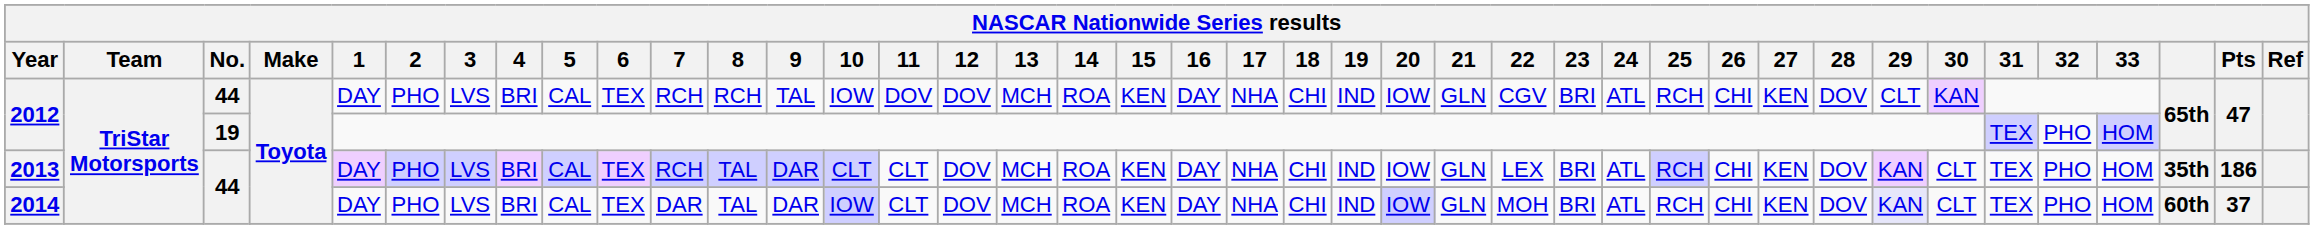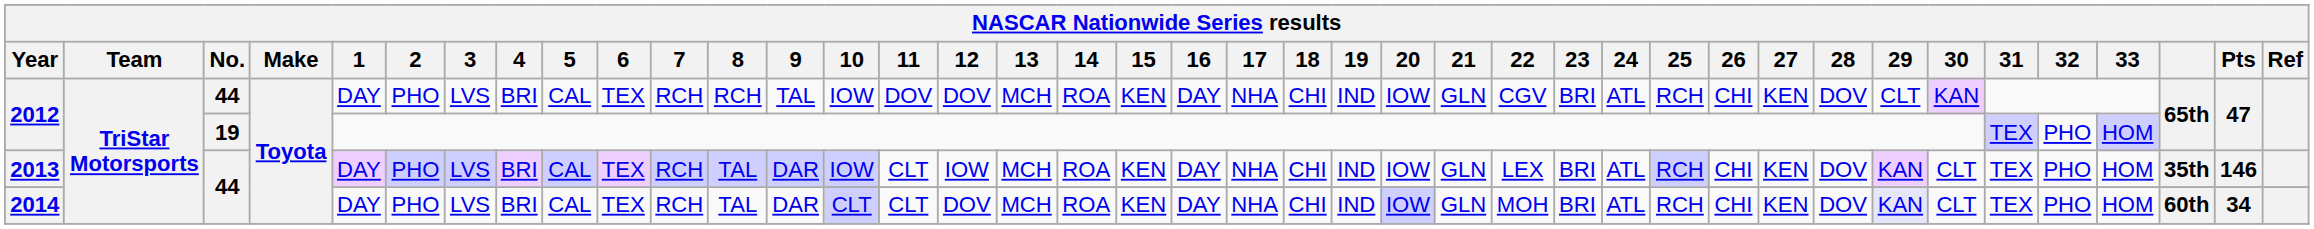 <table class="wikitable" style="text-align:center; font-size:75%">
 <tr>
 <th colspan=40><a href='#'>NASCAR Nationwide Series</a> results</th>
 </tr>
 <tr>
 <th>Year</th>
 <th>Team</th>
 <th>No.</th>
 <th>Make</th>
 <th>1</th>
 <th>2</th>
 <th>3</th>
 <th>4</th>
 <th>5</th>
 <th>6</th>
 <th>7</th>
 <th>8</th>
 <th>9</th>
 <th>10</th>
 <th>11</th>
 <th>12</th>
 <th>13</th>
 <th>14</th>
 <th>15</th>
 <th>16</th>
 <th>17</th>
 <th>18</th>
 <th>19</th>
 <th>20</th>
 <th>21</th>
 <th>22</th>
 <th>23</th>
 <th>24</th>
 <th>25</th>
 <th>26</th>
 <th>27</th>
 <th>28</th>
 <th>29</th>
 <th>30</th>
 <th>31</th>
 <th>32</th>
 <th>33</th>
 <th></th>
 <th>Pts</th>
 <th>Ref</th>
 </tr>
 <tr>
 <th rowspan=2><a href='#'>2012</a></th>
 <th rowspan=4><a href='#'>TriStar Motorsports</a></th>
 <th>44</th>
 <th rowspan=4><a href='#'>Toyota</a></th>
 <td><a href='#'>DAY</a></td>
 <td><a href='#'>PHO</a></td>
 <td><a href='#'>LVS</a></td>
 <td><a href='#'>BRI</a></td>
 <td><a href='#'>CAL</a></td>
 <td><a href='#'>TEX</a></td>
 <td><a href='#'>RCH</a></td>
 <td><a href='#'>RCH</a></td>
 <td><a href='#'>TAL</a></td>
 <td><a href='#'>IOW</a></td>
 <td><a href='#'>DOV</a></td>
 <td><a href='#'>DOV</a></td>
 <td><a href='#'>MCH</a></td>
 <td><a href='#'>ROA</a></td>
 <td><a href='#'>KEN</a></td>
 <td><a href='#'>DAY</a></td>
 <td><a href='#'>NHA</a></td>
 <td><a href='#'>CHI</a></td>
 <td><a href='#'>IND</a></td>
 <td><a href='#'>IOW</a></td>
 <td><a href='#'>GLN</a></td>
 <td><a href='#'>CGV</a></td>
 <td><a href='#'>BRI</a></td>
 <td><a href='#'>ATL</a></td>
 <td><a href='#'>RCH</a></td>
 <td><a href='#'>CHI</a></td>
 <td><a href='#'>KEN</a></td>
 <td><a href='#'>DOV</a></td>
 <td><a href='#'>CLT</a></td>
 <td style="background:#EFCFFF;"><a href='#'>KAN</a><br></td>
 <td colspan=3></td>
 <th rowspan=2>65th</th>
 <th rowspan=2>47</th>
 <th rowspan=2></th>
 </tr>
 <tr>
 <th>19</th>
 <td colspan=30></td>
 <td style="background:#CFCFFF;"><a href='#'>TEX</a><br></td>
 <td><a href='#'>PHO</a></td>
 <td style="background:#CFCFFF;"><a href='#'>HOM</a><br></td>
 </tr>
 <tr>
 <th><a href='#'>2013</a></th>
 <th rowspan=2>44</th>
 <td style="background:#EFCFFF;"><a href='#'>DAY</a><br></td>
 <td style="background:#CFCFFF;"><a href='#'>PHO</a><br></td>
 <td style="background:#CFCFFF;"><a href='#'>LVS</a><br></td>
 <td style="background:#EFCFFF;"><a href='#'>BRI</a><br></td>
 <td style="background:#CFCFFF;"><a href='#'>CAL</a><br></td>
 <td style="background:#EFCFFF;"><a href='#'>TEX</a><br></td>
 <td style="background:#CFCFFF;"><a href='#'>RCH</a><br></td>
 <td style="background:#CFCFFF;"><a href='#'>TAL</a><br></td>
 <td style="background:#CFCFFF;"><a href='#'>DAR</a><br></td>
-<td style="background:#CFCFFF;"><a href='#'>CLT</a><br></td>
+<td style="background:#CFCFFF;"><a href='#'>IOW</a><br></td>
 <td><a href='#'>CLT</a></td>
-<td><a href='#'>DOV</a></td>
+<td><a href='#'>IOW</a></td>
 <td><a href='#'>MCH</a></td>
 <td><a href='#'>ROA</a></td>
 <td><a href='#'>KEN</a></td>
 <td><a href='#'>DAY</a></td>
 <td><a href='#'>NHA</a></td>
 <td><a href='#'>CHI</a></td>
 <td><a href='#'>IND</a></td>
 <td><a href='#'>IOW</a></td>
 <td><a href='#'>GLN</a></td>
 <td><a href='#'>LEX</a></td>
 <td><a href='#'>BRI</a></td>
 <td><a href='#'>ATL</a></td>
 <td style="background:#CFCFFF;"><a href='#'>RCH</a><br></td>
 <td><a href='#'>CHI</a></td>
 <td><a href='#'>KEN</a></td>
 <td><a href='#'>DOV</a></td>
 <td style="background:#EFCFFF;"><a href='#'>KAN</a><br></td>
 <td><a href='#'>CLT</a></td>
 <td><a href='#'>TEX</a></td>
 <td><a href='#'>PHO</a></td>
 <td><a href='#'>HOM</a></td>
 <th>35th</th>
-<th>186</th>
+<th>146</th>
 <th></th>
 </tr>
 <tr>
 <th><a href='#'>2014</a></th>
 <td><a href='#'>DAY</a></td>
 <td><a href='#'>PHO</a></td>
 <td><a href='#'>LVS</a></td>
 <td><a href='#'>BRI</a></td>
 <td><a href='#'>CAL</a></td>
 <td><a href='#'>TEX</a></td>
-<td><a href='#'>DAR</a></td>
+<td><a href='#'>RCH</a></td>
 <td><a href='#'>TAL</a></td>
 <td><a href='#'>DAR</a></td>
-<td style="background:#CFCFFF;"><a href='#'>IOW</a><br></td>
+<td style="background:#CFCFFF;"><a href='#'>CLT</a><br></td>
 <td><a href='#'>CLT</a></td>
 <td><a href='#'>DOV</a></td>
 <td><a href='#'>MCH</a></td>
 <td><a href='#'>ROA</a></td>
 <td><a href='#'>KEN</a></td>
 <td><a href='#'>DAY</a></td>
 <td><a href='#'>NHA</a></td>
 <td><a href='#'>CHI</a></td>
 <td><a href='#'>IND</a></td>
 <td style="background:#CFCFFF;"><a href='#'>IOW</a><br></td>
 <td><a href='#'>GLN</a></td>
 <td><a href='#'>MOH</a></td>
 <td><a href='#'>BRI</a></td>
 <td><a href='#'>ATL</a></td>
 <td><a href='#'>RCH</a></td>
 <td><a href='#'>CHI</a></td>
 <td><a href='#'>KEN</a></td>
 <td><a href='#'>DOV</a></td>
 <td style="background: lavender;"><a href='#'>KAN</a></td>
 <td><a href='#'>CLT</a></td>
 <td><a href='#'>TEX</a></td>
 <td><a href='#'>PHO</a></td>
 <td><a href='#'>HOM</a></td>
 <th>60th</th>
-<th>37</th>
+<th>34</th>
 <th></th>
 </tr>
 </table>
